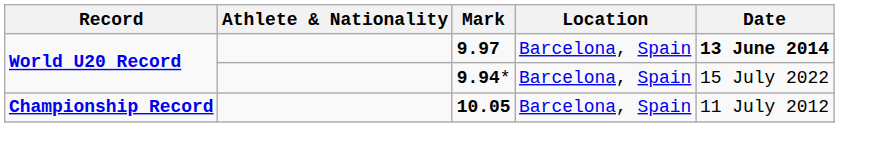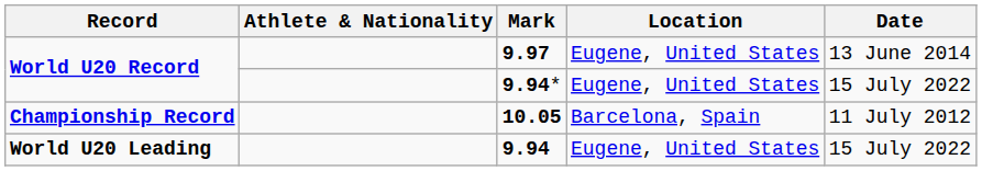 <table class="wikitable">
 <tr>
 <th>Record</th>
 <th>Athlete & Nationality</th>
 <th>Mark</th>
 <th>Location</th>
 <th>Date</th>
 </tr>
 <tr>
 <td rowspan=2><strong><a href='#'>World U20 Record</a></strong></td>
 <td></td>
 <td><strong>9.97</strong></td>
-<td><a href='#'>Barcelona</a>, <a href='#'>Spain</a></td>
-<td><strong>13 June 2014</strong></td>
+<td><a href='#'>Eugene</a>, <a href='#'>United States</a></td>
+<td>13 June 2014</td>
 </tr>
 <tr>
 <td></td>
 <td><strong>9.94</strong>*</td>
-<td><a href='#'>Barcelona</a>, <a href='#'>Spain</a></td>
+<td><a href='#'>Eugene</a>, <a href='#'>United States</a></td>
 <td>15 July 2022</td>
 </tr>
 <tr>
 <td><strong><a href='#'>Championship Record</a></strong></td>
 <td></td>
 <td><strong>10.05</strong></td>
 <td><a href='#'>Barcelona</a>, <a href='#'>Spain</a></td>
 <td>11 July 2012</td>
 </tr>
+<tr>
+<td><strong>World U20 Leading</strong></td>
+<td></td>
+<td><strong>9.94</strong></td>
+<td><a href='#'>Eugene</a>, <a href='#'>United States</a></td>
+<td>15 July 2022</td>
+</tr>
 </table>
